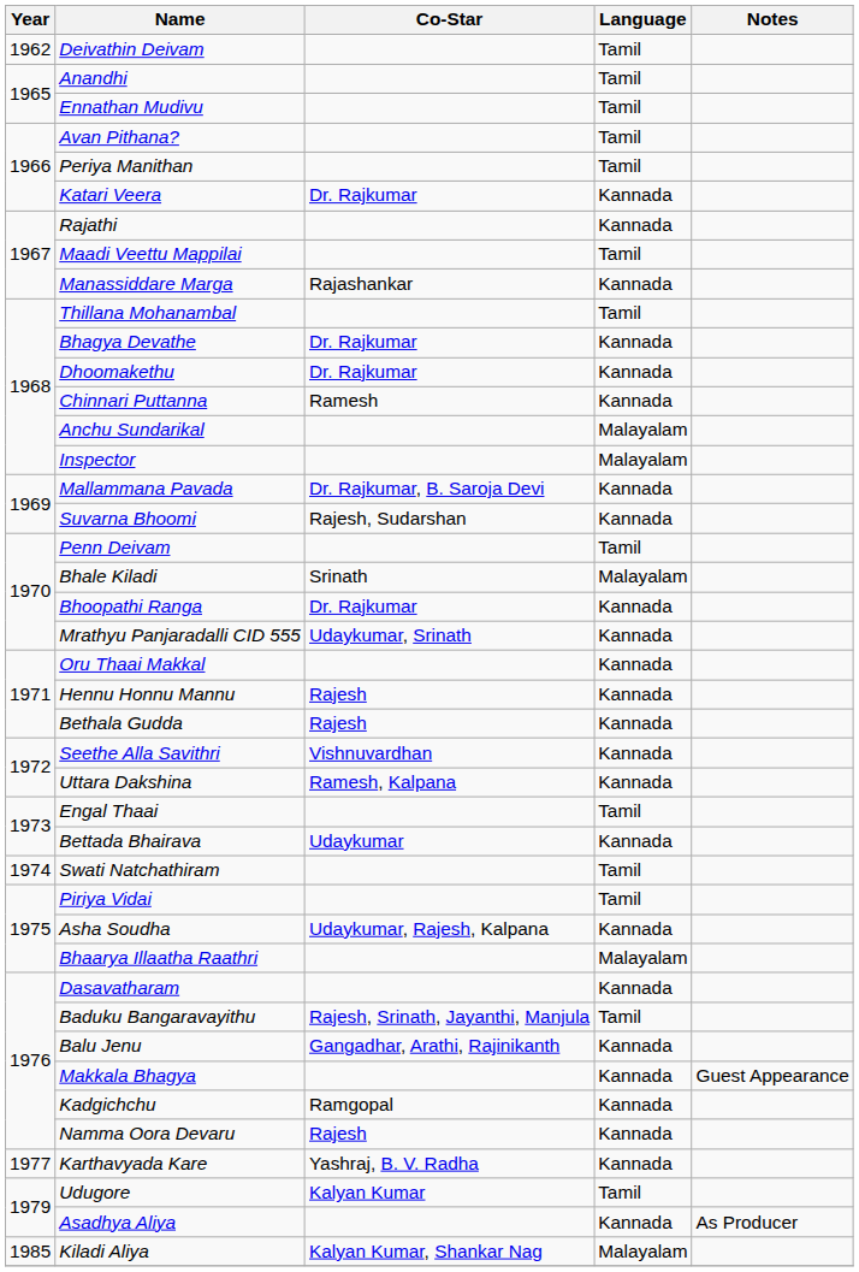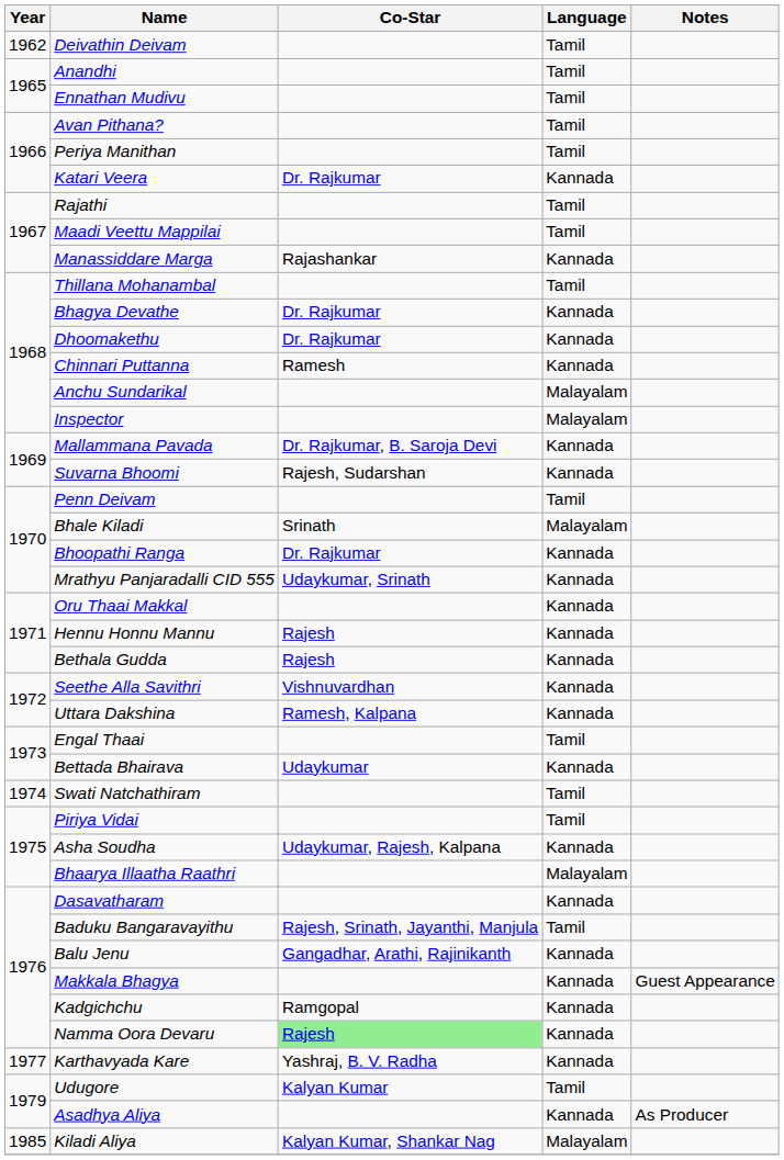 <table class="wikitable">
 <tr>
 <th>Year</th>
 <th>Name</th>
 <th>Co-Star</th>
 <th>Language</th>
 <th>Notes</th>
 </tr>
 <tr>
 <td>1962</td>
 <td><em><a href='#'>Deivathin Deivam</a></em></td>
 <td></td>
 <td>Tamil</td>
 <td></td>
 </tr>
 <tr>
 <td rowspan="2">1965</td>
 <td><em><a href='#'>Anandhi</a></em></td>
 <td></td>
 <td>Tamil</td>
 <td></td>
 </tr>
 <tr>
 <td><em><a href='#'>Ennathan Mudivu</a></em></td>
 <td></td>
 <td>Tamil</td>
 <td></td>
 </tr>
 <tr>
 <td rowspan="3">1966</td>
 <td><em><a href='#'>Avan Pithana?</a></em></td>
 <td></td>
 <td>Tamil</td>
 <td></td>
 </tr>
 <tr>
 <td><em>Periya Manithan</em></td>
 <td></td>
 <td>Tamil</td>
 <td></td>
 </tr>
 <tr>
 <td><em><a href='#'>Katari Veera</a></em></td>
 <td><a href='#'>Dr. Rajkumar</a></td>
 <td>Kannada</td>
 <td></td>
 </tr>
 <tr>
 <td rowspan="3">1967</td>
 <td><em>Rajathi</em></td>
 <td></td>
-<td>Kannada</td>
+<td>Tamil</td>
 <td></td>
 </tr>
 <tr>
 <td><em><a href='#'>Maadi Veettu Mappilai</a></em></td>
 <td></td>
 <td>Tamil</td>
 <td></td>
 </tr>
 <tr>
 <td><em><a href='#'>Manassiddare Marga</a></em></td>
 <td>Rajashankar</td>
 <td>Kannada</td>
 <td></td>
 </tr>
 <tr>
 <td rowspan="6">1968</td>
 <td><em><a href='#'>Thillana Mohanambal</a></em></td>
 <td></td>
 <td>Tamil</td>
 <td></td>
 </tr>
 <tr>
 <td><em><a href='#'>Bhagya Devathe</a></em></td>
 <td><a href='#'>Dr. Rajkumar</a></td>
 <td>Kannada</td>
 <td></td>
 </tr>
 <tr>
 <td><em><a href='#'>Dhoomakethu</a></em></td>
 <td><a href='#'>Dr. Rajkumar</a></td>
 <td>Kannada</td>
 <td></td>
 </tr>
 <tr>
 <td><em><a href='#'>Chinnari Puttanna</a></em></td>
 <td>Ramesh</td>
 <td>Kannada</td>
 <td></td>
 </tr>
 <tr>
 <td><em><a href='#'>Anchu Sundarikal</a></em></td>
 <td></td>
 <td>Malayalam</td>
 <td></td>
 </tr>
 <tr>
 <td><em><a href='#'>Inspector</a></em></td>
 <td></td>
 <td>Malayalam</td>
 <td></td>
 </tr>
 <tr>
 <td rowspan="2">1969</td>
 <td><em><a href='#'>Mallammana Pavada</a></em></td>
 <td><a href='#'>Dr. Rajkumar</a>, <a href='#'>B. Saroja Devi</a></td>
 <td>Kannada</td>
 <td></td>
 </tr>
 <tr>
 <td><em><a href='#'>Suvarna Bhoomi</a></em></td>
 <td>Rajesh, Sudarshan</td>
 <td>Kannada</td>
 <td></td>
 </tr>
 <tr>
 <td rowspan="4">1970</td>
 <td><em><a href='#'>Penn Deivam</a></em></td>
 <td></td>
 <td>Tamil</td>
 <td></td>
 </tr>
 <tr>
 <td><em>Bhale Kiladi</em></td>
 <td>Srinath</td>
 <td>Malayalam</td>
 <td></td>
 </tr>
 <tr>
 <td><em><a href='#'>Bhoopathi Ranga</a></em></td>
 <td><a href='#'>Dr. Rajkumar</a></td>
 <td>Kannada</td>
 <td></td>
 </tr>
 <tr>
 <td><em>Mrathyu Panjaradalli CID 555</em></td>
 <td><a href='#'>Udaykumar</a>, <a href='#'>Srinath</a></td>
 <td>Kannada</td>
 <td></td>
 </tr>
 <tr>
 <td rowspan="3">1971</td>
 <td><em><a href='#'>Oru Thaai Makkal</a></em></td>
 <td></td>
 <td>Kannada</td>
 <td></td>
 </tr>
 <tr>
 <td><em>Hennu Honnu Mannu</em></td>
 <td><a href='#'>Rajesh</a></td>
 <td>Kannada</td>
 <td></td>
 </tr>
 <tr>
 <td><em>Bethala Gudda</em></td>
 <td><a href='#'>Rajesh</a></td>
 <td>Kannada</td>
 <td></td>
 </tr>
 <tr>
 <td rowspan="2">1972</td>
 <td><em><a href='#'>Seethe Alla Savithri</a></em></td>
 <td><a href='#'>Vishnuvardhan</a></td>
 <td>Kannada</td>
 <td></td>
 </tr>
 <tr>
 <td><em>Uttara Dakshina</em></td>
 <td><a href='#'>Ramesh</a>, <a href='#'>Kalpana</a></td>
 <td>Kannada</td>
 <td></td>
 </tr>
 <tr>
 <td rowspan="2">1973</td>
 <td><em>Engal Thaai</em></td>
 <td></td>
 <td>Tamil</td>
 <td></td>
 </tr>
 <tr>
 <td><em>Bettada Bhairava</em></td>
 <td><a href='#'>Udaykumar</a></td>
 <td>Kannada</td>
 <td></td>
 </tr>
 <tr>
 <td>1974</td>
 <td><em>Swati Natchathiram</em></td>
 <td></td>
 <td>Tamil</td>
 <td></td>
 </tr>
 <tr>
 <td rowspan="3">1975</td>
 <td><em><a href='#'>Piriya Vidai</a></em></td>
 <td></td>
 <td>Tamil</td>
 <td></td>
 </tr>
 <tr>
 <td><em>Asha Soudha</em></td>
 <td><a href='#'>Udaykumar</a>, <a href='#'>Rajesh</a>, Kalpana</td>
 <td>Kannada</td>
 <td></td>
 </tr>
 <tr>
 <td><em><a href='#'>Bhaarya Illaatha Raathri</a></em></td>
 <td></td>
 <td>Malayalam</td>
 <td></td>
 </tr>
 <tr>
 <td rowspan="6">1976</td>
 <td><em><a href='#'>Dasavatharam</a> </em></td>
 <td></td>
 <td>Kannada</td>
 <td></td>
 </tr>
 <tr>
 <td><em>Baduku Bangaravayithu</em></td>
 <td><a href='#'>Rajesh</a>, <a href='#'>Srinath</a>, <a href='#'>Jayanthi</a>, <a href='#'>Manjula</a></td>
 <td>Tamil</td>
 <td></td>
 </tr>
 <tr>
 <td><em>Balu Jenu</em></td>
 <td><a href='#'>Gangadhar</a>, <a href='#'>Arathi</a>, <a href='#'>Rajinikanth</a></td>
 <td>Kannada</td>
 <td></td>
 </tr>
 <tr>
 <td><em><a href='#'>Makkala Bhagya</a></em></td>
 <td></td>
 <td>Kannada</td>
 <td>Guest Appearance</td>
 </tr>
 <tr>
 <td><em>Kadgichchu</em></td>
 <td>Ramgopal</td>
 <td>Kannada</td>
 <td></td>
 </tr>
 <tr>
 <td><em>Namma Oora Devaru</em></td>
-<td><a href='#'>Rajesh</a></td>
+<td style="background: lightgreen;"><a href='#'>Rajesh</a></td>
 <td>Kannada</td>
 <td></td>
 </tr>
 <tr>
 <td>1977</td>
 <td><em>Karthavyada Kare</em></td>
 <td>Yashraj, <a href='#'>B. V. Radha</a></td>
 <td>Kannada</td>
 <td></td>
 </tr>
 <tr>
 <td rowspan="2">1979</td>
 <td><em>Udugore</em></td>
 <td><a href='#'>Kalyan Kumar</a></td>
 <td>Tamil</td>
 <td></td>
 </tr>
 <tr>
 <td><em><a href='#'>Asadhya Aliya</a></em></td>
 <td></td>
 <td>Kannada</td>
 <td>As Producer</td>
 </tr>
 <tr>
 <td>1985</td>
 <td><em>Kiladi Aliya</em></td>
 <td><a href='#'>Kalyan Kumar</a>, <a href='#'>Shankar Nag</a></td>
 <td>Malayalam</td>
 <td></td>
 </tr>
 <tr>
 </tr>
 </table>
